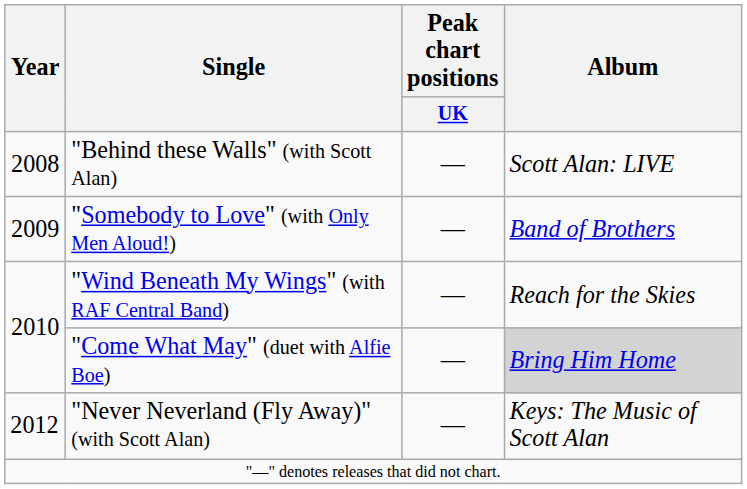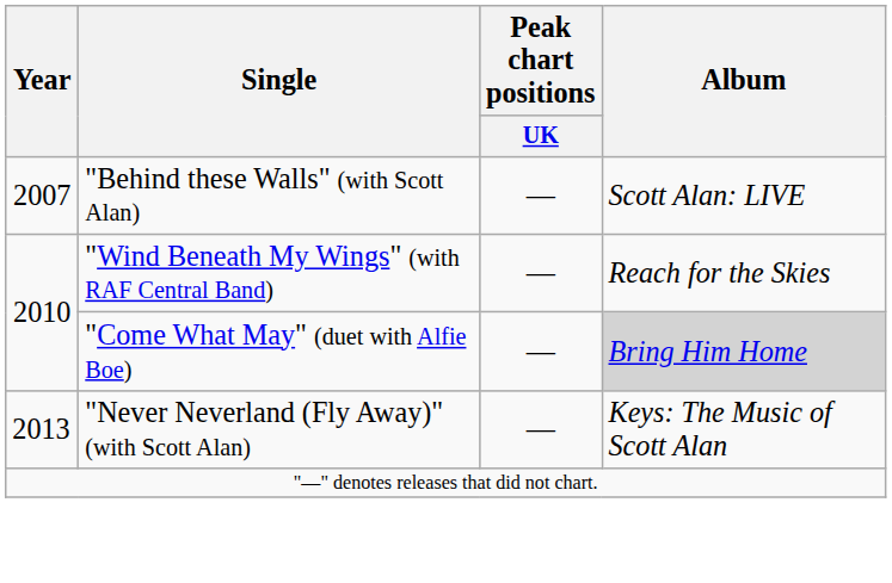 <table class="wikitable">
 <tr>
 <th rowspan=2 width="33">Year</th>
 <th width="215" rowspan="2">Single</th>
 <th colspan=1>Peak chart positions</th>
 <th rowspan=2 width="150">Album</th>
 </tr>
 <tr style="font-size:smaller;">
 <th width="30"><a href='#'>UK</a></th>
 </tr>
 <tr>
-<td align="center">2008</td>
+<td align="center">2007</td>
 <td>"Behind these Walls" <small>(with Scott Alan)</small></td>
 <td align="center">—</td>
 <td><em>Scott Alan: LIVE</em></td>
-</tr>
-<tr>
-<td align="center">2009</td>
-<td>"<a href='#'>Somebody to Love</a>" <small>(with <a href='#'>Only Men Aloud!</a>)</small></td>
-<td align="center">—</td>
-<td><em><a href='#'>Band of Brothers</a></em></td>
 </tr>
 <tr>
 <td rowspan="2" align="center">2010</td>
 <td>"<a href='#'>Wind Beneath My Wings</a>" <small>(with <a href='#'>RAF Central Band</a>)</small></td>
 <td align="center">—</td>
 <td><em>Reach for the Skies</em></td>
 </tr>
 <tr>
 <td>"<a href='#'>Come What May</a>" <small>(duet with <a href='#'>Alfie Boe</a>)</small></td>
 <td align="center">—</td>
 <td style="background: lightgrey;"><em><a href='#'>Bring Him Home</a></em></td>
 </tr>
 <tr>
-<td>2012</td>
+<td>2013</td>
 <td>"Never Neverland (Fly Away)" <small>(with Scott Alan)</small></td>
 <td align="center">—</td>
 <td><em>Keys: The Music of Scott Alan</em></td>
 </tr>
 <tr>
 <td align="center" colspan="4" style="font-size:8pt">"—" denotes releases that did not chart.</td>
 </tr>
 </table>
